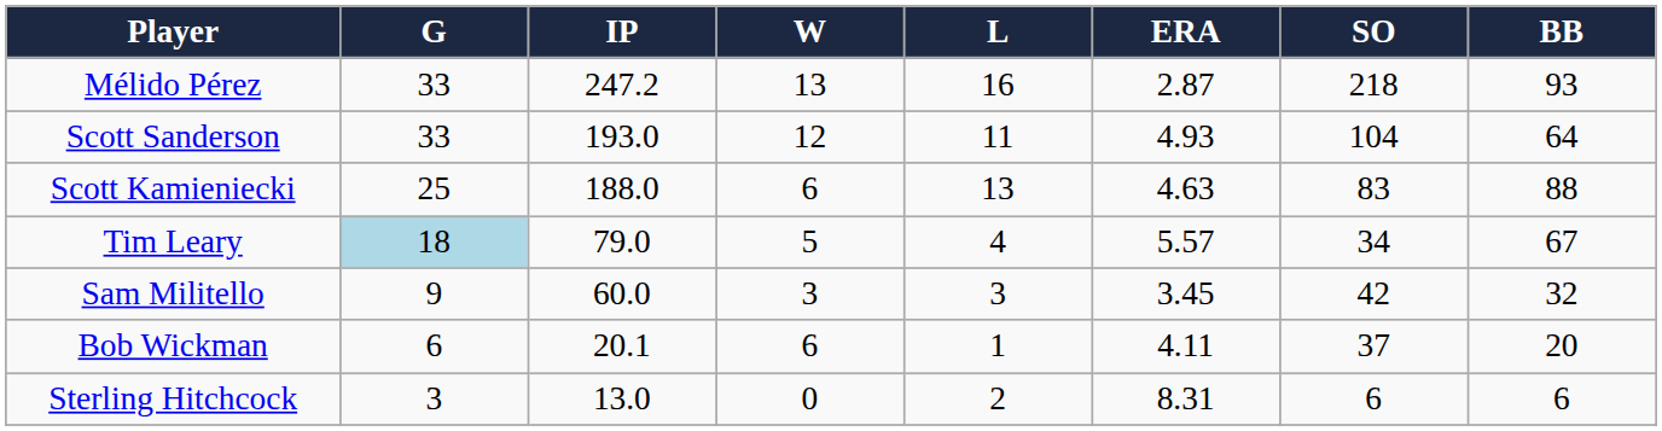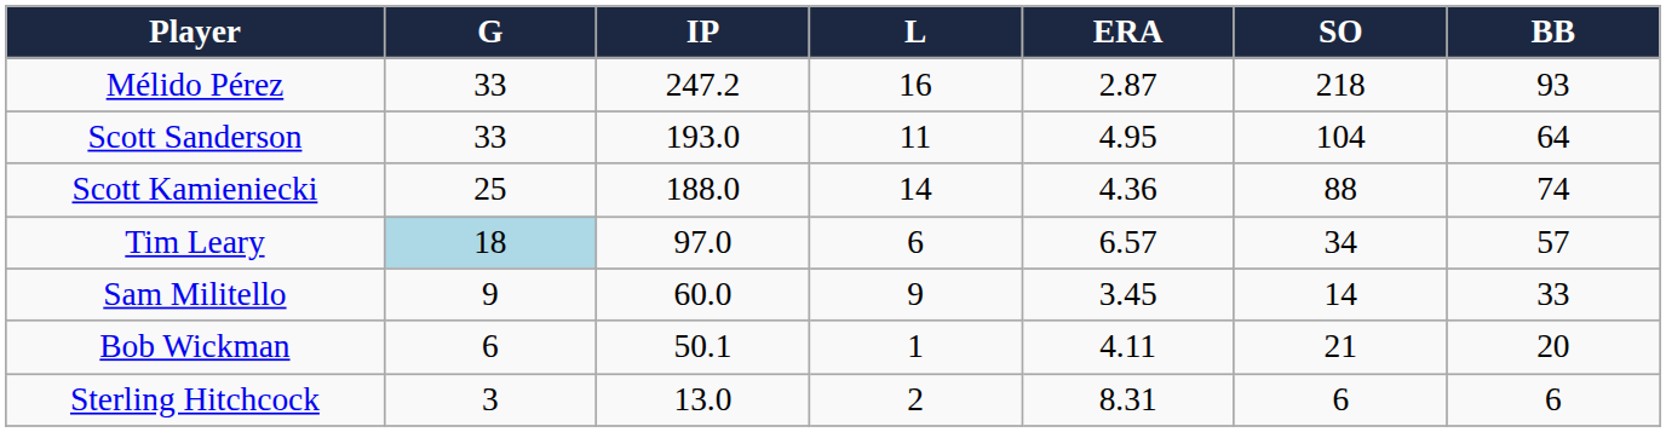 <table class="wikitable sortable">
 <tr>
 <th style="background:#1c2841;color:white;" width="16%">Player</th>
 <th style="background:#1c2841;color:white;" width="9%">G</th>
 <th style="background:#1c2841;color:white;" width="9%">IP</th>
-<th style="background:#1c2841;color:white;" width="9%">W</th>
 <th style="background:#1c2841;color:white;" width="9%">L</th>
 <th style="background:#1c2841;color:white;" width="9%">ERA</th>
 <th style="background:#1c2841;color:white;" width="9%">SO</th>
 <th style="background:#1c2841;color:white;" width="9%">BB</th>
 </tr>
 <tr align="center">
 <td><a href='#'>Mélido Pérez</a></td>
 <td>33</td>
 <td>247.2</td>
-<td>13</td>
 <td>16</td>
 <td>2.87</td>
 <td>218</td>
 <td>93</td>
 </tr>
 <tr align="center">
 <td><a href='#'>Scott Sanderson</a></td>
 <td>33</td>
 <td>193.0</td>
-<td>12</td>
 <td>11</td>
-<td>4.93</td>
+<td>4.95</td>
 <td>104</td>
 <td>64</td>
 </tr>
 <tr align="center">
 <td><a href='#'>Scott Kamieniecki</a></td>
 <td>25</td>
 <td>188.0</td>
-<td>6</td>
-<td>13</td>
-<td>4.63</td>
-<td>83</td>
+<td>14</td>
+<td>4.36</td>
 <td>88</td>
+<td>74</td>
 </tr>
 <tr align="center">
 <td><a href='#'>Tim Leary</a></td>
 <td style="background: lightblue;">18</td>
-<td>79.0</td>
-<td>5</td>
-<td>4</td>
-<td>5.57</td>
+<td>97.0</td>
+<td>6</td>
+<td>6.57</td>
 <td>34</td>
-<td>67</td>
+<td>57</td>
 </tr>
 <tr align="center">
 <td><a href='#'>Sam Militello</a></td>
 <td>9</td>
 <td>60.0</td>
-<td>3</td>
-<td>3</td>
+<td>9</td>
 <td>3.45</td>
-<td>42</td>
-<td>32</td>
+<td>14</td>
+<td>33</td>
 </tr>
 <tr align=center>
 <td><a href='#'>Bob Wickman</a></td>
 <td>6</td>
-<td>20.1</td>
-<td>6</td>
+<td>50.1</td>
 <td>1</td>
 <td>4.11</td>
-<td>37</td>
+<td>21</td>
 <td>20</td>
 </tr>
 <tr align=center>
 <td><a href='#'>Sterling Hitchcock</a></td>
 <td>3</td>
 <td>13.0</td>
-<td>0</td>
 <td>2</td>
 <td>8.31</td>
 <td>6</td>
 <td>6</td>
 </tr>
 </table>
